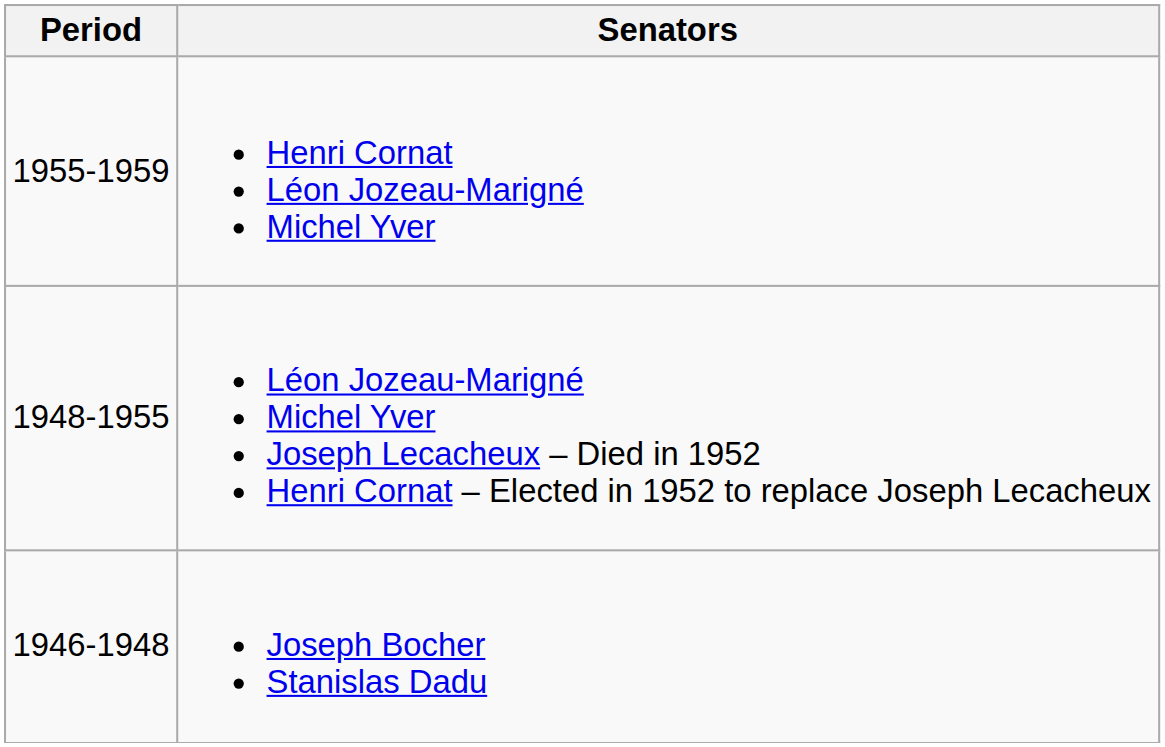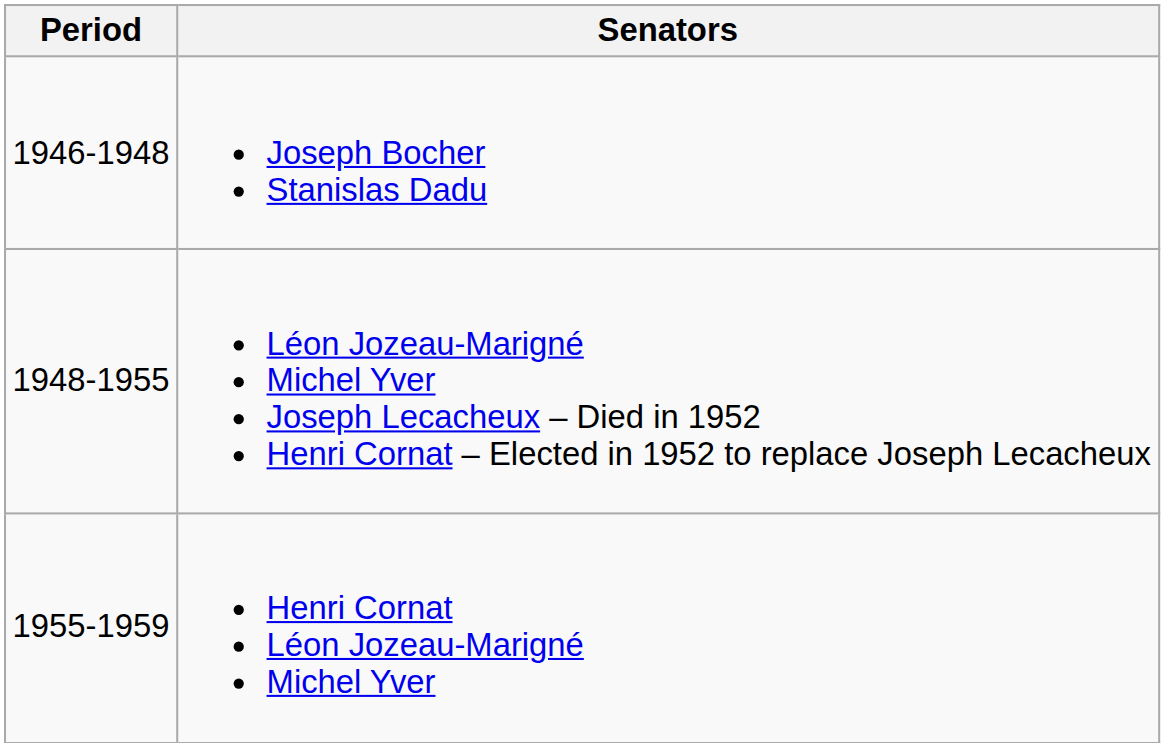 <table class=wikitable>
 <tr>
 <th>Period</th>
 <th>Senators</th>
 </tr>
 <tr>
-<td>1955-1959</td>
-<td><br><ul><li><a href='#'>Henri Cornat</a></li><li><a href='#'>Léon Jozeau-Marigné</a></li><li><a href='#'>Michel Yver</a></li></ul></td>
+<td>1946-1948</td>
+<td><br><ul><li><a href='#'>Joseph Bocher</a></li><li><a href='#'>Stanislas Dadu</a></li></ul></td>
 </tr>
 <tr>
 <td>1948-1955</td>
 <td><br><ul><li><a href='#'>Léon Jozeau-Marigné</a></li><li><a href='#'>Michel Yver</a></li><li><a href='#'>Joseph Lecacheux</a> – Died in 1952</li><li><a href='#'>Henri Cornat</a> – Elected in 1952 to replace Joseph Lecacheux</li></ul></td>
 </tr>
 <tr>
-<td>1946-1948</td>
-<td><br><ul><li><a href='#'>Joseph Bocher</a></li><li><a href='#'>Stanislas Dadu</a></li></ul></td>
+<td>1955-1959</td>
+<td><br><ul><li><a href='#'>Henri Cornat</a></li><li><a href='#'>Léon Jozeau-Marigné</a></li><li><a href='#'>Michel Yver</a></li></ul></td>
 </tr>
 </table>
